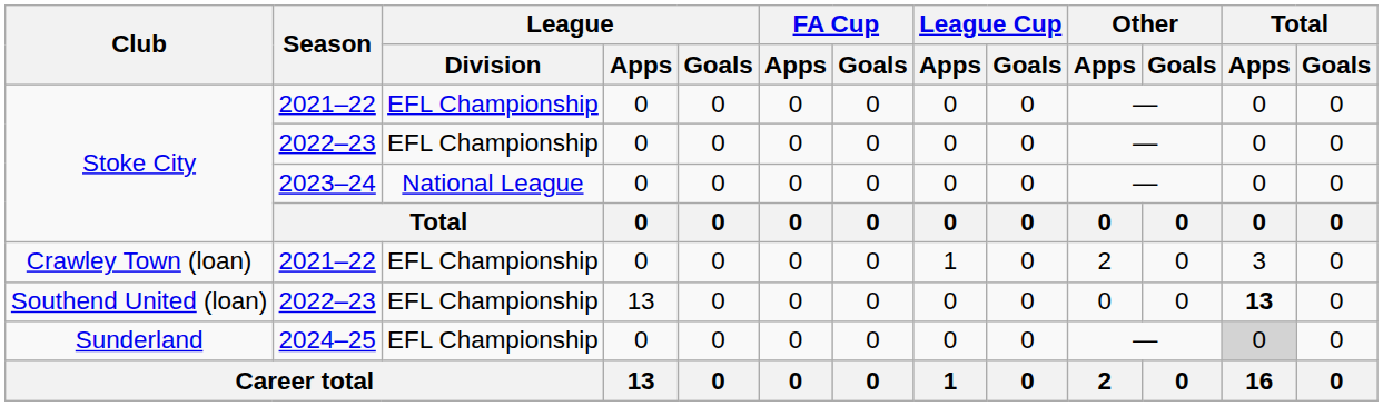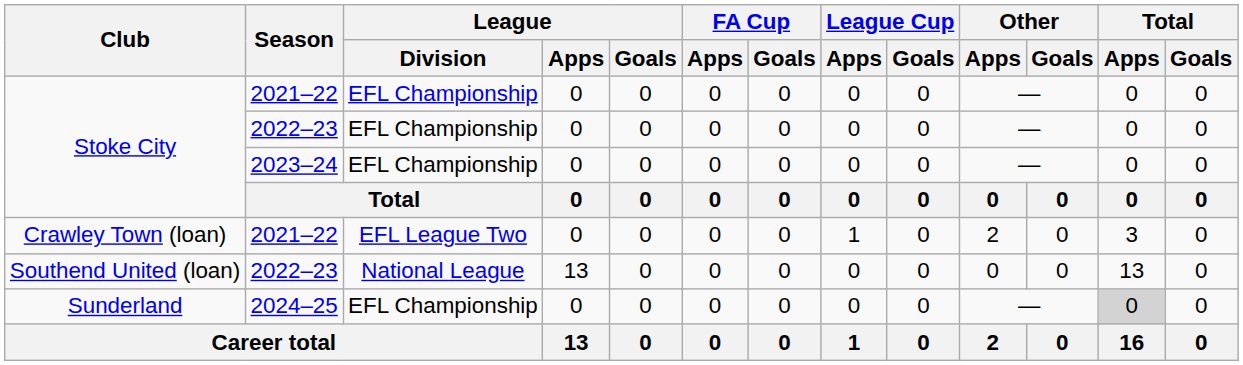 <table class="wikitable" style="text-align: center;">
 <tr>
 <th rowspan="2">Club</th>
 <th rowspan="2">Season</th>
 <th colspan="3">League</th>
 <th colspan="2"><a href='#'>FA Cup</a></th>
 <th colspan="2"><a href='#'>League Cup</a></th>
 <th colspan="2">Other</th>
 <th colspan="2">Total</th>
 </tr>
 <tr>
 <th>Division</th>
 <th>Apps</th>
 <th>Goals</th>
 <th>Apps</th>
 <th>Goals</th>
 <th>Apps</th>
 <th>Goals</th>
 <th>Apps</th>
 <th>Goals</th>
 <th>Apps</th>
 <th>Goals</th>
 </tr>
 <tr>
 <td rowspan=4><a href='#'>Stoke City</a></td>
 <td><a href='#'>2021–22</a></td>
 <td><a href='#'>EFL Championship</a></td>
 <td>0</td>
 <td>0</td>
 <td>0</td>
 <td>0</td>
 <td>0</td>
 <td>0</td>
 <td colspan=2>—</td>
 <td>0</td>
 <td>0</td>
 </tr>
 <tr>
 <td><a href='#'>2022–23</a></td>
 <td>EFL Championship</td>
 <td>0</td>
 <td>0</td>
 <td>0</td>
 <td>0</td>
 <td>0</td>
 <td>0</td>
 <td colspan=2>—</td>
 <td>0</td>
 <td>0</td>
 </tr>
 <tr>
 <td><a href='#'>2023–24</a></td>
-<td><a href='#'>National League</a></td>
+<td>EFL Championship</td>
 <td>0</td>
 <td>0</td>
 <td>0</td>
 <td>0</td>
 <td>0</td>
 <td>0</td>
 <td colspan=2>—</td>
 <td>0</td>
 <td>0</td>
 </tr>
 <tr>
 <th colspan=2>Total</th>
 <th>0</th>
 <th>0</th>
 <th>0</th>
 <th>0</th>
 <th>0</th>
 <th>0</th>
 <th>0</th>
 <th>0</th>
 <th>0</th>
 <th>0</th>
 </tr>
 <tr>
 <td><a href='#'>Crawley Town</a> (loan)</td>
 <td><a href='#'>2021–22</a></td>
-<td>EFL Championship</td>
+<td><a href='#'>EFL League Two</a></td>
 <td>0</td>
 <td>0</td>
 <td>0</td>
 <td>0</td>
 <td>1</td>
 <td>0</td>
 <td>2</td>
 <td>0</td>
 <td>3</td>
 <td>0</td>
 </tr>
 <tr>
 <td><a href='#'>Southend United</a> (loan)</td>
 <td><a href='#'>2022–23</a></td>
-<td>EFL Championship</td>
+<td><a href='#'>National League</a></td>
 <td>13</td>
 <td>0</td>
 <td>0</td>
 <td>0</td>
 <td>0</td>
 <td>0</td>
 <td>0</td>
 <td>0</td>
-<td><strong>13</strong></td>
+<td>13</td>
 <td>0</td>
 </tr>
 <tr>
 <td><a href='#'>Sunderland</a></td>
 <td><a href='#'>2024–25</a></td>
 <td>EFL Championship</td>
 <td>0</td>
 <td>0</td>
 <td>0</td>
 <td>0</td>
 <td>0</td>
 <td>0</td>
 <td colspan=2>—</td>
 <td style="background: lightgrey;">0</td>
 <td>0</td>
 </tr>
 <tr>
 <th colspan="3">Career total</th>
 <th>13</th>
 <th>0</th>
 <th>0</th>
 <th>0</th>
 <th>1</th>
 <th>0</th>
 <th>2</th>
 <th>0</th>
 <th>16</th>
 <th>0</th>
 </tr>
 </table>
